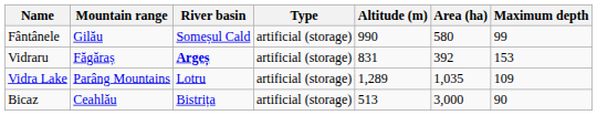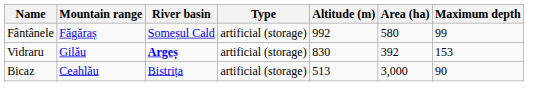 <table class="wikitable sortable">
 <tr>
 <th>Name</th>
 <th>Mountain range</th>
 <th>River basin</th>
 <th>Type</th>
 <th>Altitude (m)</th>
 <th>Area (ha)</th>
 <th>Maximum depth</th>
 </tr>
 <tr>
 <td>Fântânele</td>
-<td><a href='#'>Gilău</a></td>
+<td><a href='#'>Făgăraș</a></td>
 <td><a href='#'>Someșul Cald</a></td>
 <td>artificial (storage)</td>
-<td>990</td>
+<td>992</td>
 <td>580</td>
 <td>99</td>
 </tr>
 <tr>
 <td>Vidraru</td>
-<td><a href='#'>Făgăraș</a></td>
+<td><a href='#'>Gilău</a></td>
 <td><strong><a href='#'>Argeș</a></strong></td>
 <td>artificial (storage)</td>
-<td>831</td>
+<td>830</td>
 <td>392</td>
 <td>153</td>
-</tr>
-<tr>
-<td><a href='#'>Vidra Lake</a></td>
-<td><a href='#'>Parâng Mountains</a></td>
-<td><a href='#'>Lotru</a></td>
-<td>artificial (storage)</td>
-<td>1,289</td>
-<td>1,035</td>
-<td>109</td>
 </tr>
 <tr>
 <td>Bicaz</td>
 <td><a href='#'>Ceahlău</a></td>
 <td><a href='#'>Bistrița</a></td>
 <td>artificial (storage)</td>
 <td>513</td>
 <td>3,000</td>
 <td>90</td>
 </tr>
 </table>
